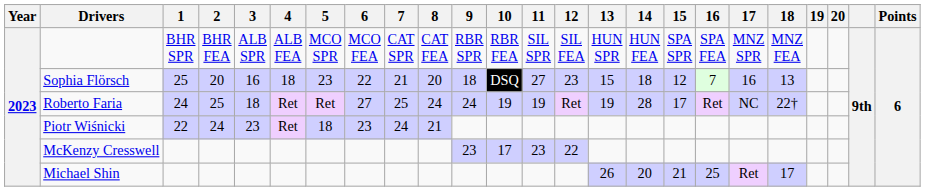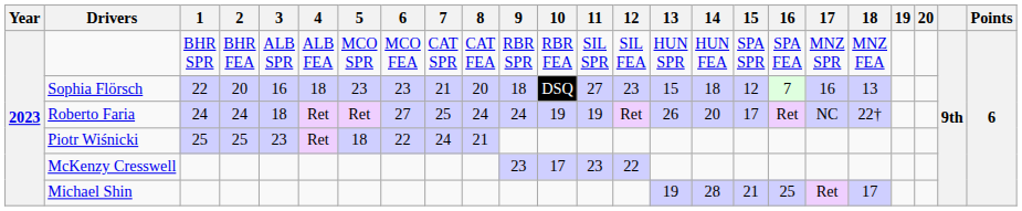 <table class="wikitable" style="text-align:center; font-size:85%;">
 <tr>
 <th>Year</th>
 <th>Drivers</th>
 <th>1</th>
 <th>2</th>
 <th>3</th>
 <th>4</th>
 <th>5</th>
 <th>6</th>
 <th>7</th>
 <th>8</th>
 <th>9</th>
 <th>10</th>
 <th>11</th>
 <th>12</th>
 <th>13</th>
 <th>14</th>
 <th>15</th>
 <th>16</th>
 <th>17</th>
 <th>18</th>
 <th>19</th>
 <th>20</th>
 <th></th>
 <th>Points</th>
 </tr>
 <tr>
 <th rowspan=6><a href='#'>2023</a></th>
 <td></td>
 <td><a href='#'>BHR<br>SPR</a></td>
 <td><a href='#'>BHR<br>FEA</a></td>
 <td><a href='#'>ALB<br>SPR</a></td>
 <td><a href='#'>ALB<br>FEA</a></td>
 <td><a href='#'>MCO<br>SPR</a></td>
 <td><a href='#'>MCO<br>FEA</a></td>
 <td><a href='#'>CAT<br>SPR</a></td>
 <td><a href='#'>CAT<br>FEA</a></td>
 <td><a href='#'>RBR<br>SPR</a></td>
 <td><a href='#'>RBR<br>FEA</a></td>
 <td><a href='#'>SIL<br>SPR</a></td>
 <td><a href='#'>SIL<br>FEA</a></td>
 <td><a href='#'>HUN<br>SPR</a></td>
 <td><a href='#'>HUN<br>FEA</a></td>
 <td><a href='#'>SPA<br>SPR</a></td>
 <td><a href='#'>SPA<br>FEA</a></td>
 <td><a href='#'>MNZ<br>SPR</a></td>
 <td><a href='#'>MNZ<br>FEA</a></td>
 <td></td>
 <td></td>
 <th rowspan=6 style="background:#;">9th</th>
 <th rowspan=6 style="background:#;">6</th>
 </tr>
 <tr>
 <td align=left> <a href='#'>Sophia Flörsch</a></td>
-<td style="background:#CFCFFF;">25</td>
+<td style="background:#CFCFFF;">22</td>
 <td style="background:#CFCFFF;">20</td>
 <td style="background:#CFCFFF;">16</td>
 <td style="background:#CFCFFF;">18</td>
 <td style="background:#CFCFFF;">23</td>
-<td style="background:#CFCFFF;">22</td>
+<td style="background:#CFCFFF;">23</td>
 <td style="background:#CFCFFF;">21</td>
 <td style="background:#CFCFFF;">20</td>
 <td style="background:#CFCFFF;">18</td>
 <td style="background:#000000; color:white">DSQ</td>
 <td style="background:#CFCFFF;">27</td>
 <td style="background:#CFCFFF;">23</td>
 <td style="background:#CFCFFF;">15</td>
 <td style="background:#CFCFFF;">18</td>
 <td style="background:#CFCFFF;">12</td>
 <td style="background:#DFFFDF;">7</td>
 <td style="background:#CFCFFF;">16</td>
 <td style="background:#CFCFFF;">13</td>
 <td></td>
 <td></td>
 </tr>
 <tr>
 <td align=left> <a href='#'>Roberto Faria</a></td>
 <td style="background:#CFCFFF;">24</td>
-<td style="background:#CFCFFF;">25</td>
+<td style="background:#CFCFFF;">24</td>
 <td style="background:#CFCFFF;">18</td>
 <td style="background:#EFCFFF;">Ret</td>
 <td style="background:#EFCFFF;">Ret</td>
 <td style="background:#CFCFFF;">27</td>
 <td style="background:#CFCFFF;">25</td>
 <td style="background:#CFCFFF;">24</td>
 <td style="background:#CFCFFF;">24</td>
 <td style="background:#CFCFFF;">19</td>
 <td style="background:#CFCFFF;">19</td>
 <td style="background:#EFCFFF;">Ret</td>
-<td style="background:#CFCFFF;">19</td>
-<td style="background:#CFCFFF;">28</td>
+<td style="background:#CFCFFF;">26</td>
+<td style="background:#CFCFFF;">20</td>
 <td style="background:#CFCFFF;">17</td>
 <td style="background:#EFCFFF;">Ret</td>
 <td style="background:#CFCFFF;">NC</td>
 <td style="background:#CFCFFF;">22†</td>
 <td></td>
 <td></td>
 </tr>
 <tr>
 <td align=left> <a href='#'>Piotr Wiśnicki</a></td>
-<td style="background:#CFCFFF;">22</td>
-<td style="background:#CFCFFF;">24</td>
+<td style="background:#CFCFFF;">25</td>
+<td style="background:#CFCFFF;">25</td>
 <td style="background:#CFCFFF;">23</td>
 <td style="background:#EFCFFF;">Ret</td>
 <td style="background:#CFCFFF;">18</td>
-<td style="background:#CFCFFF;">23</td>
+<td style="background:#CFCFFF;">22</td>
 <td style="background:#CFCFFF;">24</td>
 <td style="background:#CFCFFF;">21</td>
 <td style="background:#;"></td>
 <td style="background:#;"></td>
 <td style="background:#;"></td>
 <td style="background:#;"></td>
 <td style="background:#;"></td>
 <td style="background:#;"></td>
 <td style="background:#;"></td>
 <td style="background:#;"></td>
 <td style="background:#;"></td>
 <td style="background:#;"></td>
 <td></td>
 <td></td>
 </tr>
 <tr>
 <td align=left> <a href='#'>McKenzy Cresswell</a></td>
 <td style="background:#;"></td>
 <td style="background:#;"></td>
 <td style="background:#;"></td>
 <td style="background:#;"></td>
 <td style="background:#;"></td>
 <td style="background:#;"></td>
 <td style="background:#;"></td>
 <td style="background:#;"></td>
 <td style="background:#CFCFFF;">23</td>
 <td style="background:#CFCFFF;">17</td>
 <td style="background:#CFCFFF;">23</td>
 <td style="background:#CFCFFF;">22</td>
 <td style="background:#;"></td>
 <td style="background:#;"></td>
 <td style="background:#;"></td>
 <td style="background:#;"></td>
 <td style="background:#;"></td>
 <td style="background:#;"></td>
 <td></td>
 <td></td>
 </tr>
 <tr>
 <td align=left> <a href='#'>Michael Shin</a></td>
 <td style="background:#;"></td>
 <td style="background:#;"></td>
 <td style="background:#;"></td>
 <td style="background:#;"></td>
 <td style="background:#;"></td>
 <td style="background:#;"></td>
 <td style="background:#;"></td>
 <td style="background:#;"></td>
 <td style="background:#;"></td>
 <td style="background:#;"></td>
 <td style="background:#;"></td>
 <td style="background:#;"></td>
-<td style="background:#CFCFFF;">26</td>
-<td style="background:#CFCFFF;">20</td>
+<td style="background:#CFCFFF;">19</td>
+<td style="background:#CFCFFF;">28</td>
 <td style="background:#CFCFFF;">21</td>
 <td style="background:#CFCFFF;">25</td>
 <td style="background:#EFCFFF;">Ret</td>
 <td style="background:#CFCFFF;">17</td>
 <td></td>
 <td></td>
 </tr>
 </table>
